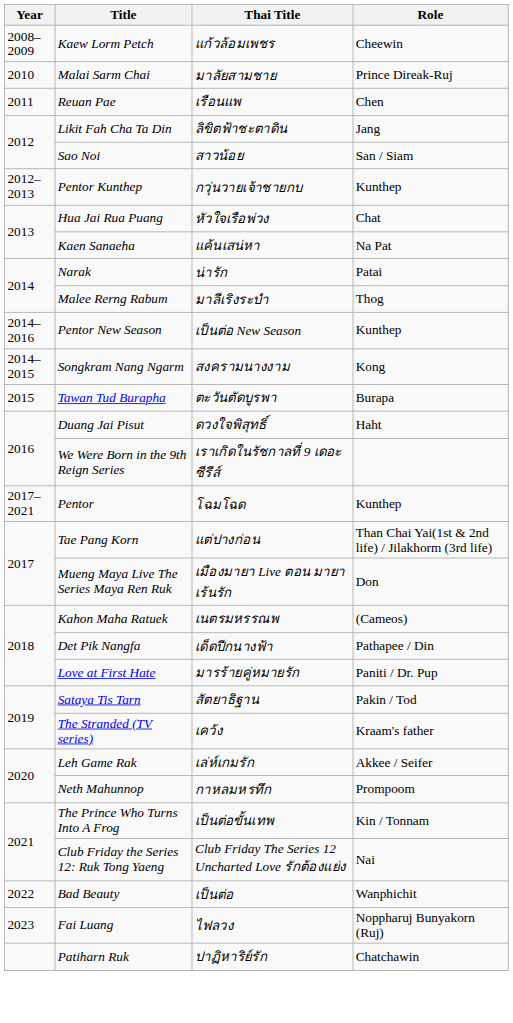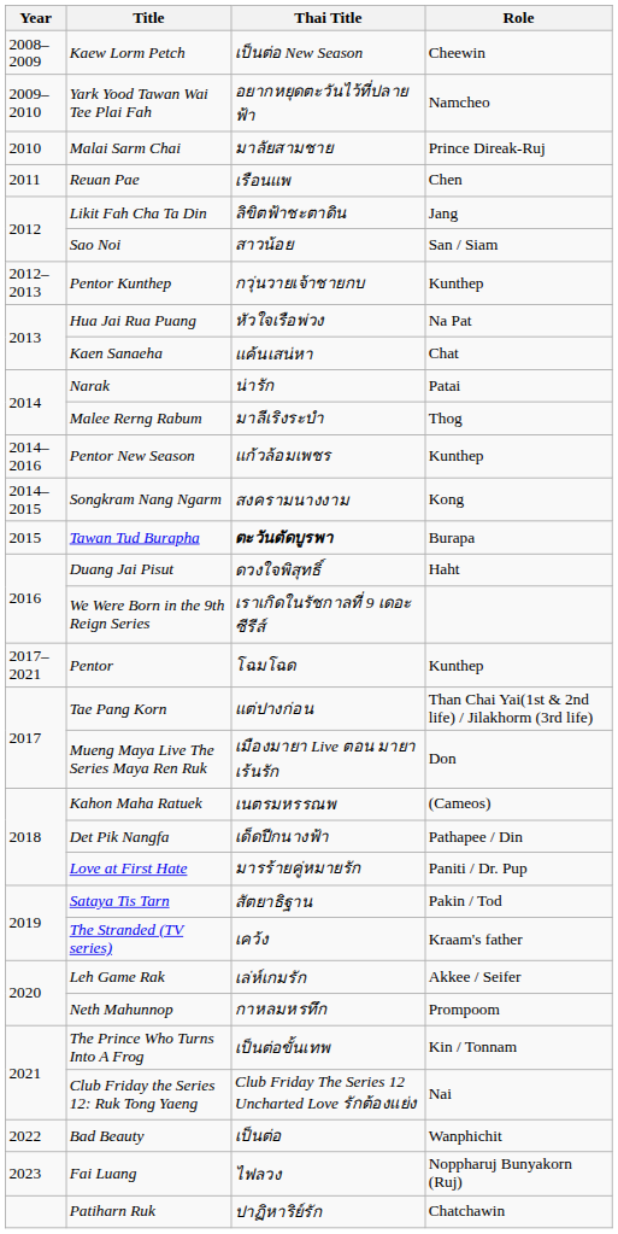 <table class="wikitable">
 <tr>
 <th>Year</th>
 <th>Title</th>
 <th>Thai Title</th>
 <th>Role</th>
 </tr>
 <tr>
 <td>2008–2009</td>
 <td><em>Kaew Lorm Petch</em></td>
-<td><em>แก้วล้อมเพชร</em></td>
+<td><em>เป็นต่อ New Season</em></td>
 <td>Cheewin</td>
+</tr>
+<tr>
+<td>2009–2010</td>
+<td><em>Yark Yood Tawan Wai Tee Plai Fah </em></td>
+<td><em>อยากหยุดตะวันไว้ที่ปลายฟ้า</em></td>
+<td>Namcheo</td>
 </tr>
 <tr>
 <td>2010</td>
 <td><em>Malai Sarm Chai</em></td>
 <td><em>มาลัยสามชาย</em></td>
 <td>Prince Direak-Ruj</td>
 </tr>
 <tr>
 <td>2011</td>
 <td><em>Reuan Pae</em></td>
 <td><em>เรือนแพ</em></td>
 <td>Chen</td>
 </tr>
 <tr>
 <td rowspan="2">2012</td>
 <td><em>Likit Fah Cha Ta Din</em></td>
 <td><em>ลิขิตฟ้าชะตาดิน</em></td>
 <td>Jang</td>
 </tr>
 <tr>
 <td><em>Sao Noi</em></td>
 <td><em>สาวน้อย</em></td>
 <td>San / Siam</td>
 </tr>
 <tr>
 <td>2012–2013</td>
 <td><em>Pentor Kunthep</em></td>
 <td><em>กวุ่นวายเจ้าชายกบ</em></td>
 <td>Kunthep</td>
 </tr>
 <tr>
 <td rowspan="2">2013</td>
 <td><em>Hua Jai Rua Puang</em></td>
 <td><em>หัวใจเรือพ่วง</em></td>
-<td>Chat</td>
+<td>Na Pat</td>
 </tr>
 <tr>
 <td><em>Kaen Sanaeha</em></td>
 <td><em>แค้นเสน่หา</em></td>
-<td>Na Pat</td>
+<td>Chat</td>
 </tr>
 <tr>
 <td rowspan="2">2014</td>
 <td><em>Narak</em></td>
 <td><em>น่ารัก</em></td>
 <td>Patai</td>
 </tr>
 <tr>
 <td><em>Malee Rerng Rabum </em></td>
 <td><em>มาลีเริงระบำ </em></td>
 <td>Thog</td>
 </tr>
 <tr>
 <td>2014–2016</td>
 <td><em>Pentor New Season</em></td>
-<td><em>เป็นต่อ New Season</em></td>
+<td><em>แก้วล้อมเพชร</em></td>
 <td>Kunthep</td>
 </tr>
 <tr>
 <td rowspan="1">2014–2015</td>
 <td><em>Songkram Nang Ngarm</em></td>
 <td><em>สงครามนางงาม</em></td>
 <td>Kong</td>
 </tr>
 <tr>
 <td rowspan="1">2015</td>
 <td><em><a href='#'>Tawan Tud Burapha</a></em></td>
-<td><em>ตะวันตัดบูรพา</em></td>
+<td><strong><em>ตะวันตัดบูรพา</em></strong></td>
 <td>Burapa</td>
 </tr>
 <tr>
 <td rowspan="2">2016</td>
 <td><em>Duang Jai Pisut</em></td>
 <td><em>ดวงใจพิสุทธิ์</em></td>
 <td>Haht</td>
 </tr>
 <tr>
 <td><em>We Were Born in the 9th Reign Series</em></td>
 <td><em>เราเกิดในรัชกาลที่ 9 เดอะซีรีส์</em></td>
 <td></td>
 </tr>
 <tr>
 <td>2017–2021</td>
 <td><em>Pentor</em></td>
 <td><em>โฉมโฉด</em></td>
 <td>Kunthep</td>
 </tr>
 <tr>
 <td rowspan="2">2017</td>
 <td><em>Tae Pang Korn</em></td>
 <td><em>แต่ปางก่อน</em></td>
 <td>Than Chai Yai(1st & 2nd life) / Jilakhorm (3rd life)</td>
 </tr>
 <tr>
 <td><em>Mueng Maya Live The Series Maya Ren Ruk </em></td>
 <td><em>เมืองมายา Live ตอน มายาเร้นรัก</em></td>
 <td>Don</td>
 </tr>
 <tr>
 <td rowspan="3">2018</td>
 <td><em>Kahon Maha Ratuek</em></td>
 <td><em>เนตรมหรรณพ</em></td>
 <td>(Cameos)</td>
 </tr>
 <tr>
 <td><em>Det Pik Nangfa</em></td>
 <td><em>เด็ดปีกนางฟ้า</em></td>
 <td>Pathapee / Din</td>
 </tr>
 <tr>
 <td><em><a href='#'>Love at First Hate</a></em></td>
 <td><em>มารร้ายคู่หมายรัก</em></td>
 <td>Paniti / Dr. Pup</td>
 </tr>
 <tr>
 <td rowspan="2">2019</td>
 <td><em><a href='#'>Sataya Tis Tarn</a></em></td>
 <td><em>สัตยาธิฐาน</em></td>
 <td>Pakin / Tod</td>
 </tr>
 <tr>
 <td><em><a href='#'>The Stranded (TV series)</a></em></td>
 <td><em>เคว้ง</em></td>
 <td>Kraam's father</td>
 </tr>
 <tr>
 <td rowspan="2">2020</td>
 <td><em>Leh Game Rak</em></td>
 <td><em>เล่ห์เกมรัก</em></td>
 <td>Akkee / Seifer</td>
 </tr>
 <tr>
 <td><em>Neth Mahunnop</em></td>
 <td><em>กาหลมหรทึก </em></td>
 <td>Prompoom</td>
 </tr>
 <tr>
 <td rowspan="2">2021</td>
 <td><em>The Prince Who Turns Into A Frog</em></td>
 <td><em>เป็นต่อขั้นเทพ</em></td>
 <td>Kin / Tonnam</td>
 </tr>
 <tr>
 <td><em>Club Friday the Series 12: Ruk Tong Yaeng</em></td>
 <td><em>Club Friday The Series 12 Uncharted Love รักต้องแย่ง</em></td>
 <td>Nai</td>
 </tr>
 <tr>
 <td>2022</td>
 <td><em>Bad Beauty</em></td>
 <td><em>เป็นต่อ</em></td>
 <td>Wanphichit</td>
 </tr>
 <tr>
 <td>2023</td>
 <td><em>Fai Luang</em></td>
 <td><em>ไฟลวง</em></td>
 <td>Noppharuj Bunyakorn (Ruj)</td>
 </tr>
 <tr>
 <td></td>
 <td><em>Patiharn Ruk</em></td>
 <td><em>ปาฏิหาริย์รัก</em></td>
 <td>Chatchawin</td>
 </tr>
 </table>
